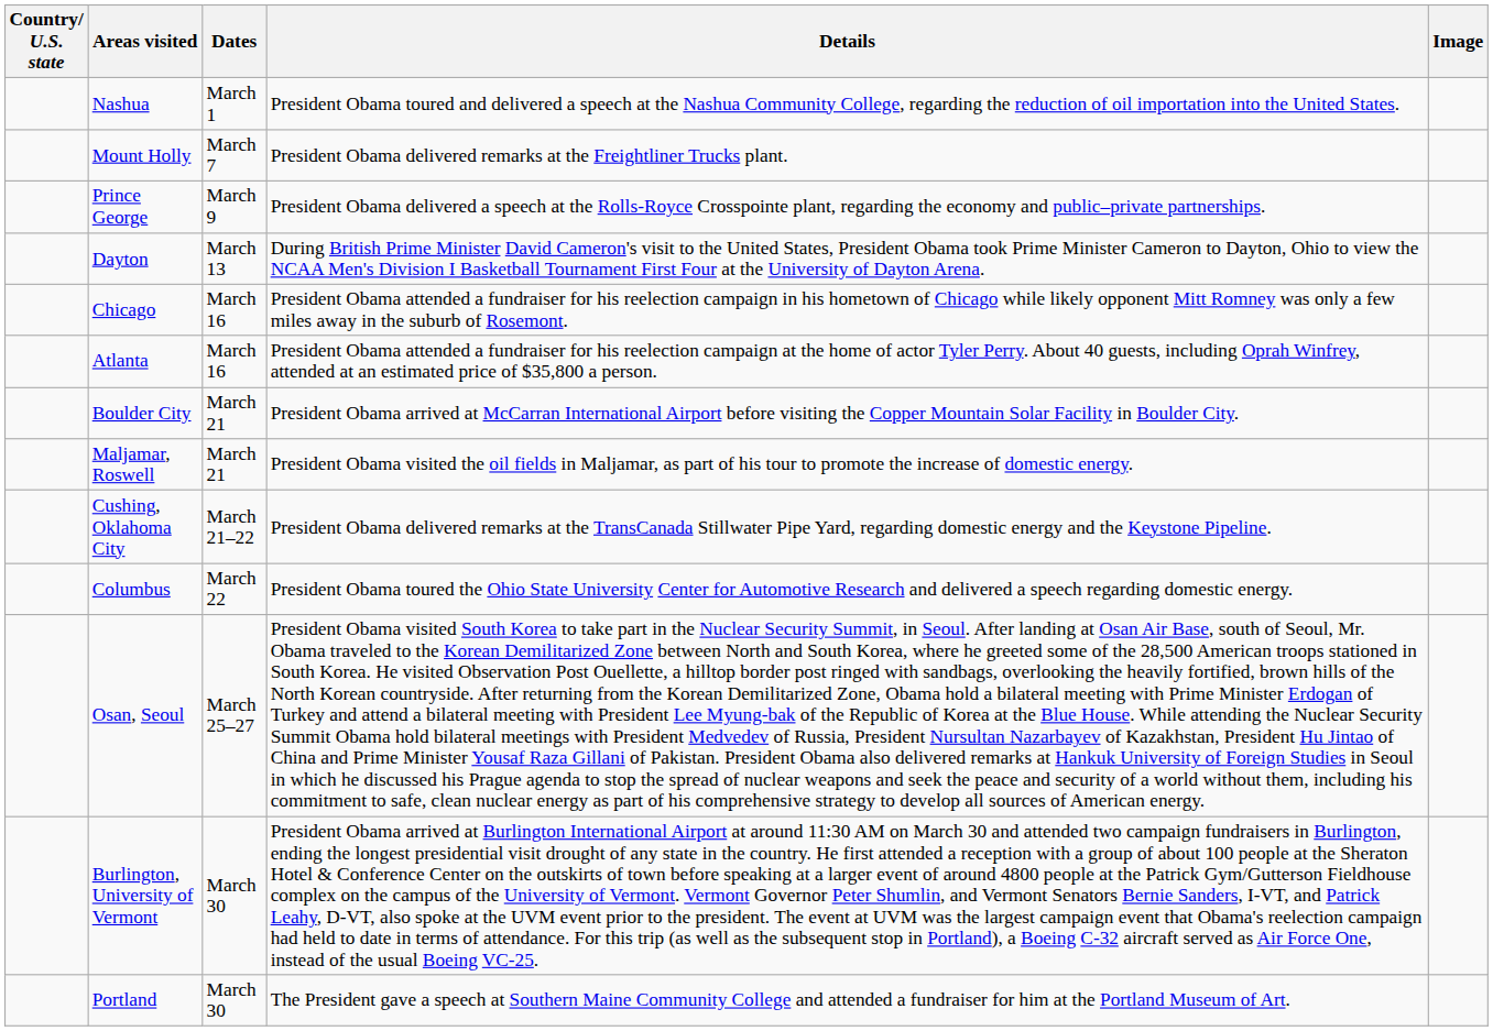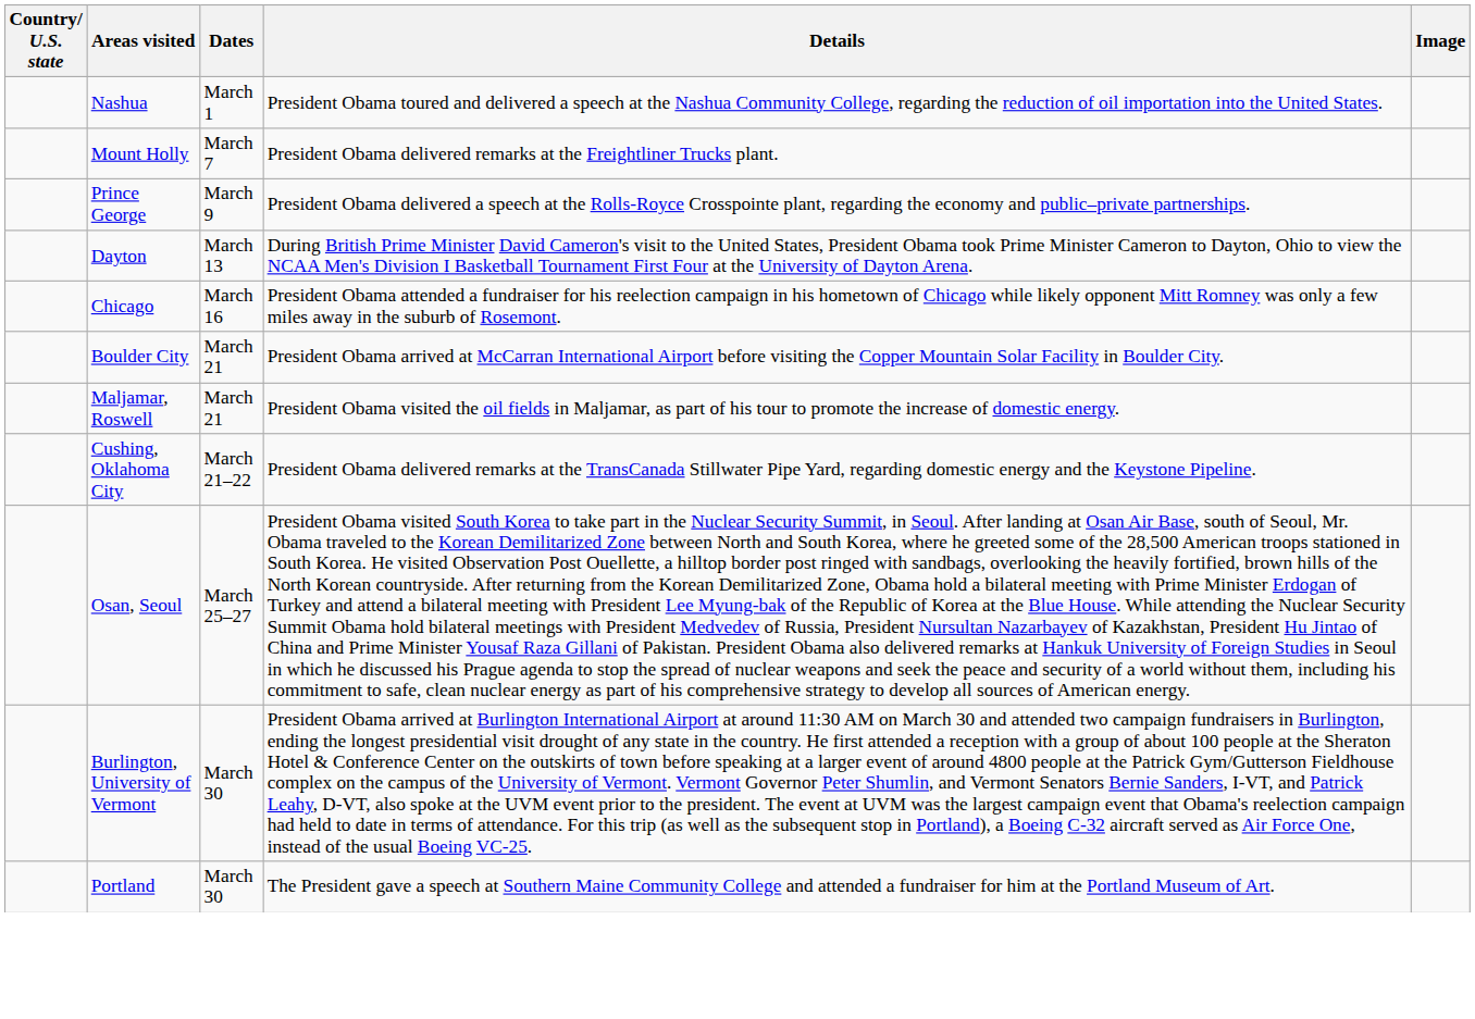 <table class="wikitable">
 <tr>
 <th>Country/<br><em>U.S. state</em></th>
 <th>Areas visited</th>
 <th>Dates</th>
 <th>Details</th>
 <th>Image</th>
 </tr>
 <tr>
 <td><em></em></td>
 <td><a href='#'>Nashua</a></td>
 <td>March 1</td>
 <td>President Obama toured and delivered a speech at the <a href='#'>Nashua Community College</a>, regarding the <a href='#'>reduction of oil importation into the United States</a>.</td>
 <td></td>
 </tr>
 <tr>
 <td><em></em></td>
 <td><a href='#'>Mount Holly</a></td>
 <td>March 7</td>
 <td>President Obama delivered remarks at the <a href='#'>Freightliner Trucks</a> plant.</td>
 <td></td>
 </tr>
 <tr>
 <td><em></em></td>
 <td><a href='#'>Prince George</a></td>
 <td>March 9</td>
 <td>President Obama delivered a speech at the <a href='#'>Rolls-Royce</a> Crosspointe plant, regarding the economy and <a href='#'>public–private partnerships</a>.</td>
 <td></td>
 </tr>
 <tr>
 <td><em></em></td>
 <td><a href='#'>Dayton</a></td>
 <td>March 13</td>
 <td>During <a href='#'>British Prime Minister</a> <a href='#'>David Cameron</a>'s visit to the United States, President Obama took Prime Minister Cameron to Dayton, Ohio to view the <a href='#'>NCAA Men's Division I Basketball Tournament First Four</a> at the <a href='#'>University of Dayton Arena</a>.</td>
 <td></td>
 </tr>
 <tr>
 <td><em></em></td>
 <td><a href='#'>Chicago</a></td>
 <td>March 16</td>
 <td>President Obama attended a fundraiser for his reelection campaign in his hometown of <a href='#'>Chicago</a> while likely opponent <a href='#'>Mitt Romney</a> was only a few miles away in the suburb of <a href='#'>Rosemont</a>.</td>
 <td></td>
 </tr>
 <tr>
 <td><em></em></td>
-<td><a href='#'>Atlanta</a></td>
-<td>March 16</td>
-<td>President Obama attended a fundraiser for his reelection campaign at the home of actor <a href='#'>Tyler Perry</a>. About 40 guests, including <a href='#'>Oprah Winfrey</a>, attended at an estimated price of $35,800 a person.</td>
-<td></td>
-</tr>
-<tr>
-<td><em></em></td>
 <td><a href='#'>Boulder City</a></td>
 <td>March 21</td>
 <td>President Obama arrived at <a href='#'>McCarran International Airport</a> before visiting the <a href='#'>Copper Mountain Solar Facility</a> in <a href='#'>Boulder City</a>.</td>
 <td></td>
 </tr>
 <tr>
 <td><em></em></td>
 <td><a href='#'>Maljamar</a>, <a href='#'>Roswell</a></td>
 <td>March 21</td>
 <td>President Obama visited the <a href='#'>oil fields</a> in Maljamar, as part of his tour to promote the increase of <a href='#'>domestic energy</a>.</td>
 <td></td>
 </tr>
 <tr>
 <td><em></em></td>
 <td><a href='#'>Cushing</a>, <a href='#'>Oklahoma City</a></td>
 <td>March 21–22</td>
 <td>President Obama delivered remarks at the <a href='#'>TransCanada</a> Stillwater Pipe Yard, regarding domestic energy and the <a href='#'>Keystone Pipeline</a>.</td>
-<td></td>
-</tr>
-<tr>
-<td><em></em></td>
-<td><a href='#'>Columbus</a></td>
-<td>March 22</td>
-<td>President Obama toured the <a href='#'>Ohio State University</a> <a href='#'>Center for Automotive Research</a> and delivered a speech regarding domestic energy.</td>
 <td></td>
 </tr>
 <tr>
 <td></td>
 <td><a href='#'>Osan</a>, <a href='#'>Seoul</a></td>
 <td>March 25–27</td>
 <td>President Obama visited <a href='#'>South Korea</a> to take part in the <a href='#'>Nuclear Security Summit</a>, in <a href='#'>Seoul</a>. After landing at <a href='#'>Osan Air Base</a>, south of Seoul, Mr. Obama traveled to the <a href='#'>Korean Demilitarized Zone</a> between North and South Korea, where he greeted some of the 28,500 American troops stationed in South Korea. He visited Observation Post Ouellette, a hilltop border post ringed with sandbags, overlooking the heavily fortified, brown hills of the North Korean countryside. After returning from the Korean Demilitarized Zone, Obama hold a bilateral meeting with Prime Minister <a href='#'>Erdogan</a> of Turkey and attend a bilateral meeting with President <a href='#'>Lee Myung-bak</a> of the Republic of Korea at the <a href='#'>Blue House</a>. While attending the Nuclear Security Summit Obama hold bilateral meetings with President <a href='#'>Medvedev</a> of Russia, President <a href='#'>Nursultan Nazarbayev</a> of Kazakhstan, President <a href='#'>Hu Jintao</a> of China and Prime Minister <a href='#'>Yousaf Raza Gillani</a> of Pakistan.  President Obama also delivered remarks at <a href='#'>Hankuk University of Foreign Studies</a> in Seoul in which he discussed his Prague agenda to stop the spread of nuclear weapons and seek the peace and security of a world without them, including his commitment to safe, clean nuclear energy as part of his comprehensive strategy to develop all sources of American energy.</td>
 <td></td>
 </tr>
 <tr>
 <td><em></em></td>
 <td><a href='#'>Burlington</a>, <a href='#'>University of Vermont</a></td>
 <td>March 30</td>
 <td>President Obama arrived at <a href='#'>Burlington International Airport</a> at around 11:30 AM on March 30 and attended two campaign fundraisers in <a href='#'>Burlington</a>, ending the longest presidential visit drought of any state in the country.  He first attended a reception with a group of about 100 people at the Sheraton Hotel & Conference Center on the outskirts of town before speaking at a larger event of around 4800 people at the Patrick Gym/Gutterson Fieldhouse complex on the campus of the <a href='#'>University of Vermont</a>. <a href='#'>Vermont</a> Governor <a href='#'>Peter Shumlin</a>, and Vermont Senators <a href='#'>Bernie Sanders</a>, I-VT, and <a href='#'>Patrick Leahy</a>, D-VT, also spoke at the UVM event prior to the president.  The event at UVM was the largest campaign event that Obama's reelection campaign had held to date in terms of attendance.  For this trip (as well as the subsequent stop in <a href='#'>Portland</a>), a <a href='#'>Boeing</a> <a href='#'>C-32</a> aircraft served as <a href='#'>Air Force One</a>, instead of the usual <a href='#'>Boeing</a> <a href='#'>VC-25</a>.</td>
 <td></td>
 </tr>
 <tr>
 <td><em></em></td>
 <td><a href='#'>Portland</a></td>
 <td>March 30</td>
 <td>The President gave a speech at <a href='#'>Southern Maine Community College</a> and attended a fundraiser for him at the <a href='#'>Portland Museum of Art</a>.</td>
 <td></td>
 </tr>
 </table>
